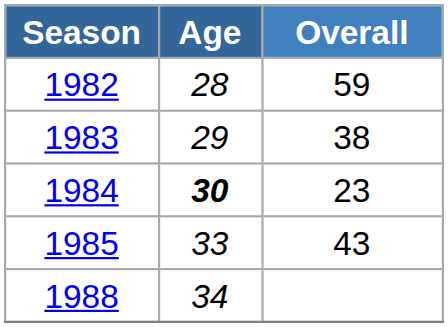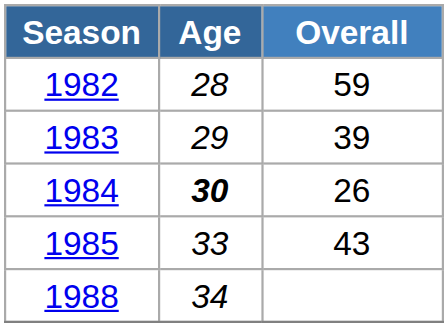 <table class="wikitable" style="font-size:95%; text-align:center; border:grey solid 1px; border-collapse:collapse; background:#ffffff;">
 <tr>
 <th style="background-color:#369; color:white; width:60px;"> Season </th>
 <th style="background-color:#369; color:white; width:40px;"> Age </th>
 <th style="background-color:#4180be; color:white; width:75px;">Overall</th>
 </tr>
 <tr>
 <td><a href='#'>1982</a></td>
 <td><em>28</em></td>
 <td>59</td>
 </tr>
 <tr>
 <td><a href='#'>1983</a></td>
 <td><em>29</em></td>
-<td>38</td>
+<td>39</td>
 </tr>
 <tr>
 <td><a href='#'>1984</a></td>
 <td><strong><em>30</em></strong></td>
-<td>23</td>
+<td>26</td>
 </tr>
 <tr>
 <td><a href='#'>1985</a></td>
 <td><em>33</em></td>
 <td>43</td>
 </tr>
 <tr>
 <td><a href='#'>1988</a></td>
 <td><em>34</em></td>
 <td></td>
 </tr>
 <tr>
 </tr>
 </table>
